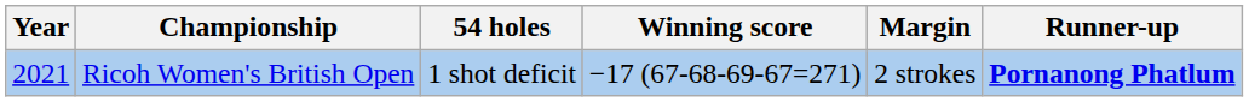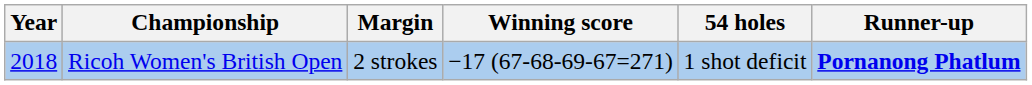 <table class="wikitable">
 <tr>
 <th>Year</th>
 <th>Championship</th>
+<th>Margin</th>
+<th>Winning score</th>
 <th>54 holes</th>
-<th>Winning score</th>
-<th>Margin</th>
 <th>Runner-up</th>
 </tr>
 <tr style="background:#ABCDEF;">
-<td><a href='#'>2021</a></td>
+<td><a href='#'>2018</a></td>
 <td><a href='#'>Ricoh Women's British Open</a></td>
+<td>2 strokes</td>
+<td>−17 (67-68-69-67=271)</td>
 <td>1 shot deficit</td>
-<td>−17 (67-68-69-67=271)</td>
-<td>2 strokes</td>
 <td><strong> <a href='#'>Pornanong Phatlum</a></strong></td>
 </tr>
 </table>
